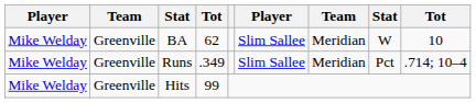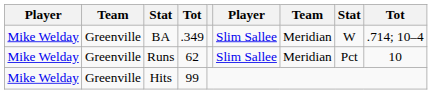 <table class="wikitable" style="text-align:center">
 <tr>
 <th>Player</th>
 <th>Team</th>
 <th>Stat</th>
 <th>Tot</th>
 <th></th>
 <th>Player</th>
 <th>Team</th>
 <th>Stat</th>
 <th>Tot</th>
 </tr>
 <tr>
 <td><a href='#'>Mike Welday</a></td>
 <td>Greenville</td>
 <td>BA</td>
-<td>62</td>
+<td>.349</td>
 <td></td>
 <td><a href='#'>Slim Sallee</a></td>
 <td>Meridian</td>
 <td>W</td>
-<td>10</td>
+<td>.714; 10–4</td>
 </tr>
 <tr>
 <td><a href='#'>Mike Welday</a></td>
 <td>Greenville</td>
 <td>Runs</td>
-<td>.349</td>
+<td>62</td>
 <td></td>
 <td><a href='#'>Slim Sallee</a></td>
 <td>Meridian</td>
 <td>Pct</td>
-<td>.714; 10–4</td>
+<td>10</td>
 </tr>
 <tr>
 <td><a href='#'>Mike Welday</a></td>
 <td>Greenville</td>
 <td>Hits</td>
 <td>99</td>
 </tr>
 </table>
